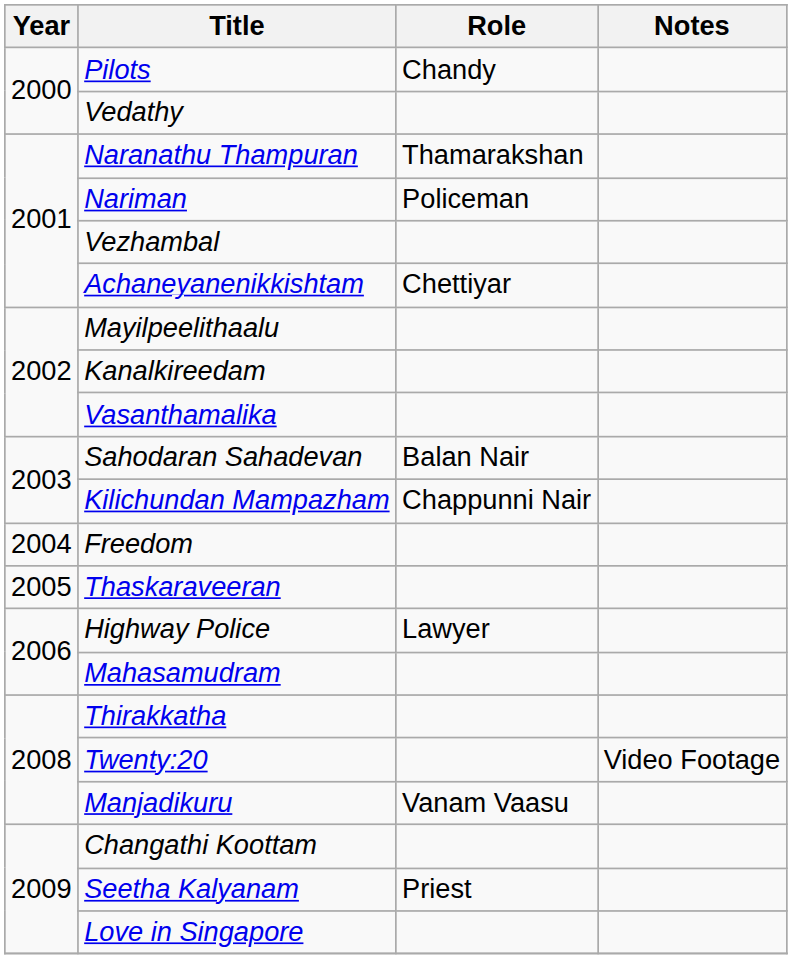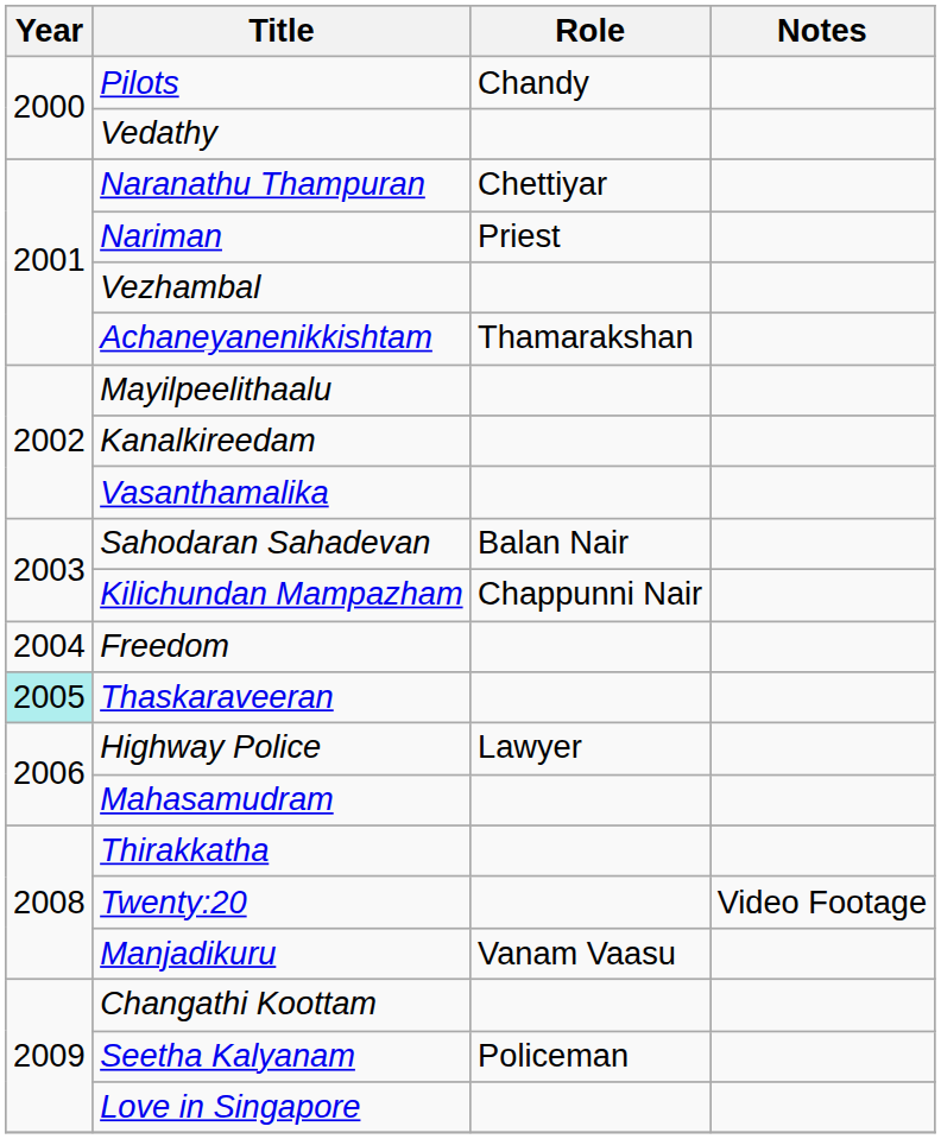 <table class="wikitable sortable">
 <tr>
 <th>Year</th>
 <th>Title</th>
 <th>Role</th>
 <th class="unsortable">Notes</th>
 </tr>
 <tr>
 <td rowspan=2>2000</td>
 <td><em><a href='#'>Pilots</a></em></td>
 <td>Chandy</td>
 <td></td>
 </tr>
 <tr>
 <td><em>Vedathy</em></td>
 <td></td>
 <td></td>
 </tr>
 <tr>
 <td rowspan=4>2001</td>
 <td><em><a href='#'>Naranathu Thampuran</a></em></td>
-<td>Thamarakshan</td>
+<td>Chettiyar</td>
 <td></td>
 </tr>
 <tr>
 <td><em><a href='#'>Nariman</a></em></td>
-<td>Policeman</td>
+<td>Priest</td>
 <td></td>
 </tr>
 <tr>
 <td><em>Vezhambal</em></td>
 <td></td>
 <td></td>
 </tr>
 <tr>
 <td><em><a href='#'>Achaneyanenikkishtam</a></em></td>
-<td>Chettiyar</td>
+<td>Thamarakshan</td>
 <td></td>
 </tr>
 <tr>
 <td rowspan=3>2002</td>
 <td><em>Mayilpeelithaalu</em></td>
 <td></td>
 <td></td>
 </tr>
 <tr>
 <td><em>Kanalkireedam</em></td>
 <td></td>
 <td></td>
 </tr>
 <tr>
 <td><em><a href='#'>Vasanthamalika</a></em></td>
 <td></td>
 <td></td>
 </tr>
 <tr>
 <td rowspan=2>2003</td>
 <td><em>Sahodaran Sahadevan</em></td>
 <td>Balan Nair</td>
 <td></td>
 </tr>
 <tr>
 <td><em><a href='#'>Kilichundan Mampazham</a></em></td>
 <td>Chappunni Nair</td>
 <td></td>
 </tr>
 <tr>
 <td>2004</td>
 <td><em>Freedom</em></td>
 <td></td>
 <td></td>
 </tr>
 <tr>
-<td>2005</td>
+<td style="background: paleturquoise;">2005</td>
 <td><em><a href='#'>Thaskaraveeran</a></em></td>
 <td></td>
 <td></td>
 </tr>
 <tr>
 <td rowspan=2>2006</td>
 <td><em>Highway Police</em></td>
 <td>Lawyer</td>
 <td></td>
 </tr>
 <tr>
 <td><em><a href='#'>Mahasamudram</a></em></td>
 <td></td>
 <td></td>
 </tr>
 <tr>
 <td rowspan=3>2008</td>
 <td><em><a href='#'>Thirakkatha</a></em></td>
 <td></td>
 <td></td>
 </tr>
 <tr>
 <td><em><a href='#'>Twenty:20</a></em></td>
 <td></td>
 <td>Video Footage</td>
 </tr>
 <tr>
 <td><em><a href='#'>Manjadikuru</a></em></td>
 <td>Vanam Vaasu</td>
 <td></td>
 </tr>
 <tr>
 <td rowspan=3>2009</td>
 <td><em>Changathi Koottam</em></td>
 <td></td>
 <td></td>
 </tr>
 <tr>
 <td><em><a href='#'>Seetha Kalyanam</a></em></td>
-<td>Priest</td>
+<td>Policeman</td>
 <td></td>
 </tr>
 <tr>
 <td><em><a href='#'>Love in Singapore</a></em></td>
 <td></td>
 <td></td>
 </tr>
 <tr>
 </tr>
 </table>
